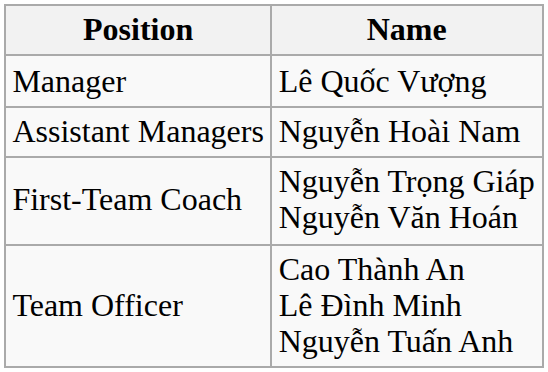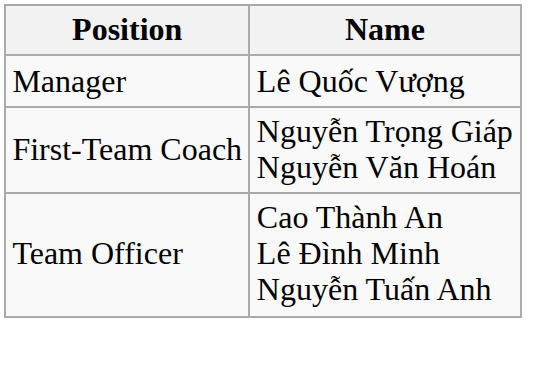 <table class="wikitable">
 <tr>
 <th>Position</th>
 <th>Name</th>
 </tr>
 <tr>
 <td>Manager</td>
 <td> Lê Quốc Vượng</td>
 </tr>
 <tr>
-<td>Assistant Managers</td>
-<td> Nguyễn Hoài Nam</td>
-</tr>
-<tr>
 <td>First-Team Coach</td>
 <td> Nguyễn Trọng Giáp <br>  Nguyễn Văn Hoán</td>
 </tr>
 <tr>
 <td>Team Officer</td>
 <td> Cao Thành An <br>  Lê Đình Minh <br>  Nguyễn Tuấn Anh</td>
 </tr>
 </table>
